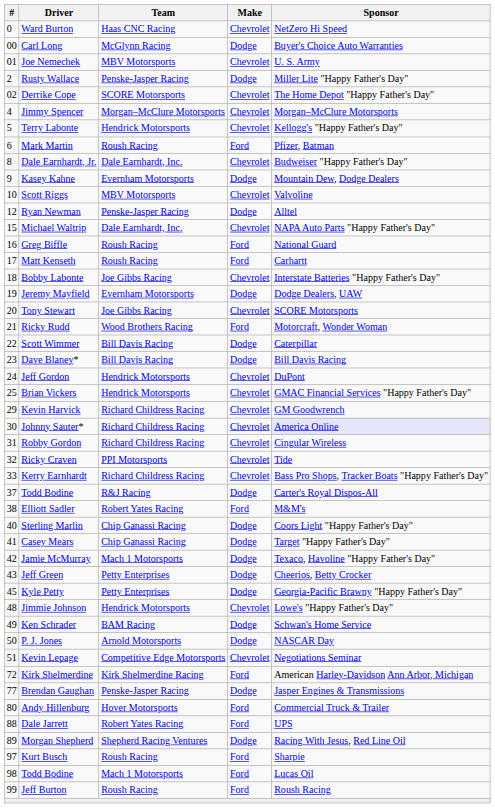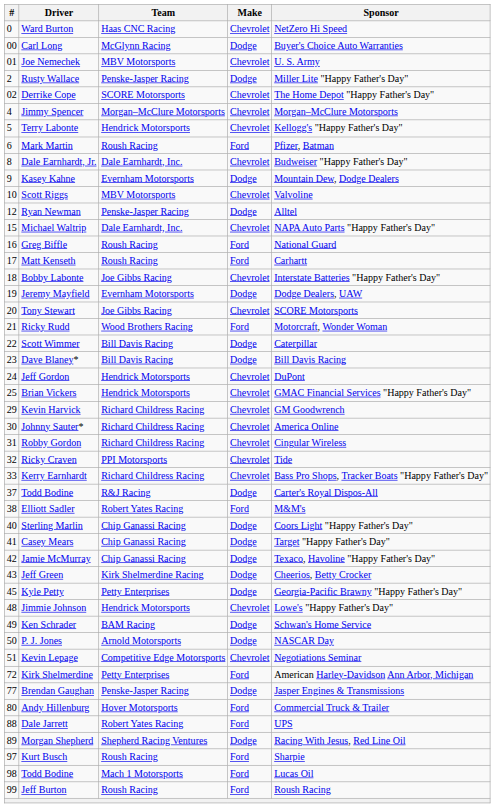 <table class="wikitable" style="font-size:95%">
 <tr>
 <th>#</th>
 <th>Driver</th>
 <th>Team</th>
 <th>Make</th>
 <th>Sponsor</th>
 </tr>
 <tr>
 <td>0</td>
 <td><a href='#'>Ward Burton</a></td>
 <td><a href='#'>Haas CNC Racing</a></td>
 <td><a href='#'>Chevrolet</a></td>
 <td><a href='#'>NetZero Hi Speed</a></td>
 </tr>
 <tr>
 <td>00</td>
 <td><a href='#'>Carl Long</a></td>
 <td><a href='#'>McGlynn Racing</a></td>
 <td><a href='#'>Dodge</a></td>
 <td><a href='#'>Buyer's Choice Auto Warranties</a></td>
 </tr>
 <tr>
 <td>01</td>
 <td><a href='#'>Joe Nemechek</a></td>
 <td><a href='#'>MBV Motorsports</a></td>
 <td><a href='#'>Chevrolet</a></td>
 <td><a href='#'>U. S. Army</a></td>
 </tr>
 <tr>
 <td>2</td>
 <td><a href='#'>Rusty Wallace</a></td>
 <td><a href='#'>Penske-Jasper Racing</a></td>
 <td><a href='#'>Dodge</a></td>
 <td><a href='#'>Miller Lite</a> "Happy Father's Day"</td>
 </tr>
 <tr>
 <td>02</td>
 <td><a href='#'>Derrike Cope</a></td>
 <td><a href='#'>SCORE Motorsports</a></td>
 <td><a href='#'>Chevrolet</a></td>
 <td><a href='#'>The Home Depot</a> "Happy Father's Day"</td>
 </tr>
 <tr>
 <td>4</td>
 <td><a href='#'>Jimmy Spencer</a></td>
 <td><a href='#'>Morgan–McClure Motorsports</a></td>
 <td><a href='#'>Chevrolet</a></td>
 <td><a href='#'>Morgan–McClure Motorsports</a></td>
 </tr>
 <tr>
 <td>5</td>
 <td><a href='#'>Terry Labonte</a></td>
 <td><a href='#'>Hendrick Motorsports</a></td>
 <td><a href='#'>Chevrolet</a></td>
 <td><a href='#'>Kellogg's</a> "Happy Father's Day"</td>
 </tr>
 <tr>
 <td>6</td>
 <td><a href='#'>Mark Martin</a></td>
 <td><a href='#'>Roush Racing</a></td>
 <td><a href='#'>Ford</a></td>
 <td><a href='#'>Pfizer</a>, <a href='#'>Batman</a></td>
 </tr>
 <tr>
 <td>8</td>
 <td><a href='#'>Dale Earnhardt, Jr.</a></td>
 <td><a href='#'>Dale Earnhardt, Inc.</a></td>
 <td><a href='#'>Chevrolet</a></td>
 <td><a href='#'>Budweiser</a> "Happy Father's Day"</td>
 </tr>
 <tr>
 <td>9</td>
 <td><a href='#'>Kasey Kahne</a></td>
 <td><a href='#'>Evernham Motorsports</a></td>
 <td><a href='#'>Dodge</a></td>
 <td><a href='#'>Mountain Dew</a>, <a href='#'>Dodge Dealers</a></td>
 </tr>
 <tr>
 <td>10</td>
 <td><a href='#'>Scott Riggs</a></td>
 <td><a href='#'>MBV Motorsports</a></td>
 <td><a href='#'>Chevrolet</a></td>
 <td><a href='#'>Valvoline</a></td>
 </tr>
 <tr>
 <td>12</td>
 <td><a href='#'>Ryan Newman</a></td>
 <td><a href='#'>Penske-Jasper Racing</a></td>
 <td><a href='#'>Dodge</a></td>
 <td><a href='#'>Alltel</a></td>
 </tr>
 <tr>
 <td>15</td>
 <td><a href='#'>Michael Waltrip</a></td>
 <td><a href='#'>Dale Earnhardt, Inc.</a></td>
 <td><a href='#'>Chevrolet</a></td>
 <td><a href='#'>NAPA Auto Parts</a> "Happy Father's Day"</td>
 </tr>
 <tr>
 <td>16</td>
 <td><a href='#'>Greg Biffle</a></td>
 <td><a href='#'>Roush Racing</a></td>
 <td><a href='#'>Ford</a></td>
 <td><a href='#'>National Guard</a></td>
 </tr>
 <tr>
 <td>17</td>
 <td><a href='#'>Matt Kenseth</a></td>
 <td><a href='#'>Roush Racing</a></td>
 <td><a href='#'>Ford</a></td>
 <td><a href='#'>Carhartt</a></td>
 </tr>
 <tr>
 <td>18</td>
 <td><a href='#'>Bobby Labonte</a></td>
 <td><a href='#'>Joe Gibbs Racing</a></td>
 <td><a href='#'>Chevrolet</a></td>
 <td><a href='#'>Interstate Batteries</a> "Happy Father's Day"</td>
 </tr>
 <tr>
 <td>19</td>
 <td><a href='#'>Jeremy Mayfield</a></td>
 <td><a href='#'>Evernham Motorsports</a></td>
 <td><a href='#'>Dodge</a></td>
 <td><a href='#'>Dodge Dealers</a>, <a href='#'>UAW</a></td>
 </tr>
 <tr>
 <td>20</td>
 <td><a href='#'>Tony Stewart</a></td>
 <td><a href='#'>Joe Gibbs Racing</a></td>
 <td><a href='#'>Chevrolet</a></td>
 <td><a href='#'>SCORE Motorsports</a></td>
 </tr>
 <tr>
 <td>21</td>
 <td><a href='#'>Ricky Rudd</a></td>
 <td><a href='#'>Wood Brothers Racing</a></td>
 <td><a href='#'>Ford</a></td>
 <td><a href='#'>Motorcraft</a>, <a href='#'>Wonder Woman</a></td>
 </tr>
 <tr>
 <td>22</td>
 <td><a href='#'>Scott Wimmer</a></td>
 <td><a href='#'>Bill Davis Racing</a></td>
 <td><a href='#'>Dodge</a></td>
 <td><a href='#'>Caterpillar</a></td>
 </tr>
 <tr>
 <td>23</td>
 <td><a href='#'>Dave Blaney</a>*</td>
 <td><a href='#'>Bill Davis Racing</a></td>
 <td><a href='#'>Dodge</a></td>
 <td><a href='#'>Bill Davis Racing</a></td>
 </tr>
 <tr>
 <td>24</td>
 <td><a href='#'>Jeff Gordon</a></td>
 <td><a href='#'>Hendrick Motorsports</a></td>
 <td><a href='#'>Chevrolet</a></td>
 <td><a href='#'>DuPont</a></td>
 </tr>
 <tr>
 <td>25</td>
 <td><a href='#'>Brian Vickers</a></td>
 <td><a href='#'>Hendrick Motorsports</a></td>
 <td><a href='#'>Chevrolet</a></td>
 <td><a href='#'>GMAC Financial Services</a> "Happy Father's Day"</td>
 </tr>
 <tr>
 <td>29</td>
 <td><a href='#'>Kevin Harvick</a></td>
 <td><a href='#'>Richard Childress Racing</a></td>
 <td><a href='#'>Chevrolet</a></td>
 <td><a href='#'>GM Goodwrench</a></td>
 </tr>
 <tr>
 <td>30</td>
 <td><a href='#'>Johnny Sauter</a>*</td>
 <td><a href='#'>Richard Childress Racing</a></td>
 <td><a href='#'>Chevrolet</a></td>
-<td style="background: lavender;"><a href='#'>America Online</a></td>
+<td><a href='#'>America Online</a></td>
 </tr>
 <tr>
 <td>31</td>
 <td><a href='#'>Robby Gordon</a></td>
 <td><a href='#'>Richard Childress Racing</a></td>
 <td><a href='#'>Chevrolet</a></td>
 <td><a href='#'>Cingular Wireless</a></td>
 </tr>
 <tr>
 <td>32</td>
 <td><a href='#'>Ricky Craven</a></td>
 <td><a href='#'>PPI Motorsports</a></td>
 <td><a href='#'>Chevrolet</a></td>
 <td><a href='#'>Tide</a></td>
 </tr>
 <tr>
 <td>33</td>
 <td><a href='#'>Kerry Earnhardt</a></td>
 <td><a href='#'>Richard Childress Racing</a></td>
 <td><a href='#'>Chevrolet</a></td>
 <td><a href='#'>Bass Pro Shops</a>, <a href='#'>Tracker Boats</a> "Happy Father's Day"</td>
 </tr>
 <tr>
 <td>37</td>
 <td><a href='#'>Todd Bodine</a></td>
 <td><a href='#'>R&J Racing</a></td>
 <td><a href='#'>Dodge</a></td>
 <td><a href='#'>Carter's Royal Dispos-All</a></td>
 </tr>
 <tr>
 <td>38</td>
 <td><a href='#'>Elliott Sadler</a></td>
 <td><a href='#'>Robert Yates Racing</a></td>
 <td><a href='#'>Ford</a></td>
 <td><a href='#'>M&M's</a></td>
 </tr>
 <tr>
 <td>40</td>
 <td><a href='#'>Sterling Marlin</a></td>
 <td><a href='#'>Chip Ganassi Racing</a></td>
 <td><a href='#'>Dodge</a></td>
 <td><a href='#'>Coors Light</a> "Happy Father's Day"</td>
 </tr>
 <tr>
 <td>41</td>
 <td><a href='#'>Casey Mears</a></td>
 <td><a href='#'>Chip Ganassi Racing</a></td>
 <td><a href='#'>Dodge</a></td>
 <td><a href='#'>Target</a> "Happy Father's Day"</td>
 </tr>
 <tr>
 <td>42</td>
 <td><a href='#'>Jamie McMurray</a></td>
-<td><a href='#'>Mach 1 Motorsports</a></td>
+<td><a href='#'>Chip Ganassi Racing</a></td>
 <td><a href='#'>Dodge</a></td>
 <td><a href='#'>Texaco</a>, <a href='#'>Havoline</a> "Happy Father's Day"</td>
 </tr>
 <tr>
 <td>43</td>
 <td><a href='#'>Jeff Green</a></td>
-<td><a href='#'>Petty Enterprises</a></td>
+<td><a href='#'>Kirk Shelmerdine Racing</a></td>
 <td><a href='#'>Dodge</a></td>
 <td><a href='#'>Cheerios</a>, <a href='#'>Betty Crocker</a></td>
 </tr>
 <tr>
 <td>45</td>
 <td><a href='#'>Kyle Petty</a></td>
 <td><a href='#'>Petty Enterprises</a></td>
 <td><a href='#'>Dodge</a></td>
 <td><a href='#'>Georgia-Pacific Brawny</a> "Happy Father's Day"</td>
 </tr>
 <tr>
 <td>48</td>
 <td><a href='#'>Jimmie Johnson</a></td>
 <td><a href='#'>Hendrick Motorsports</a></td>
 <td><a href='#'>Chevrolet</a></td>
 <td><a href='#'>Lowe's</a> "Happy Father's Day"</td>
 </tr>
 <tr>
 <td>49</td>
 <td><a href='#'>Ken Schrader</a></td>
 <td><a href='#'>BAM Racing</a></td>
 <td><a href='#'>Dodge</a></td>
 <td><a href='#'>Schwan's Home Service</a></td>
 </tr>
 <tr>
 <td>50</td>
 <td><a href='#'>P. J. Jones</a></td>
 <td><a href='#'>Arnold Motorsports</a></td>
 <td><a href='#'>Dodge</a></td>
 <td><a href='#'>NASCAR Day</a></td>
 </tr>
 <tr>
 <td>51</td>
 <td><a href='#'>Kevin Lepage</a></td>
 <td><a href='#'>Competitive Edge Motorsports</a></td>
 <td><a href='#'>Chevrolet</a></td>
 <td><a href='#'>Negotiations Seminar</a></td>
 </tr>
 <tr>
 <td>72</td>
 <td><a href='#'>Kirk Shelmerdine</a></td>
-<td><a href='#'>Kirk Shelmerdine Racing</a></td>
+<td><a href='#'>Petty Enterprises</a></td>
 <td><a href='#'>Ford</a></td>
 <td>American <a href='#'>Harley-Davidson</a> <a href='#'>Ann Arbor, Michigan</a></td>
 </tr>
 <tr>
 <td>77</td>
 <td><a href='#'>Brendan Gaughan</a></td>
 <td><a href='#'>Penske-Jasper Racing</a></td>
 <td><a href='#'>Dodge</a></td>
 <td><a href='#'>Jasper Engines & Transmissions</a></td>
 </tr>
 <tr>
 <td>80</td>
 <td><a href='#'>Andy Hillenburg</a></td>
 <td><a href='#'>Hover Motorsports</a></td>
 <td><a href='#'>Ford</a></td>
 <td><a href='#'>Commercial Truck & Trailer</a></td>
 </tr>
 <tr>
 <td>88</td>
 <td><a href='#'>Dale Jarrett</a></td>
 <td><a href='#'>Robert Yates Racing</a></td>
 <td><a href='#'>Ford</a></td>
 <td><a href='#'>UPS</a></td>
 </tr>
 <tr>
 <td>89</td>
 <td><a href='#'>Morgan Shepherd</a></td>
 <td><a href='#'>Shepherd Racing Ventures</a></td>
 <td><a href='#'>Dodge</a></td>
 <td><a href='#'>Racing With Jesus</a>, <a href='#'>Red Line Oil</a></td>
 </tr>
 <tr>
 <td>97</td>
 <td><a href='#'>Kurt Busch</a></td>
 <td><a href='#'>Roush Racing</a></td>
 <td><a href='#'>Ford</a></td>
 <td><a href='#'>Sharpie</a></td>
 </tr>
 <tr>
 <td>98</td>
 <td><a href='#'>Todd Bodine</a></td>
 <td><a href='#'>Mach 1 Motorsports</a></td>
 <td><a href='#'>Ford</a></td>
 <td><a href='#'>Lucas Oil</a></td>
 </tr>
 <tr>
 <td>99</td>
 <td><a href='#'>Jeff Burton</a></td>
 <td><a href='#'>Roush Racing</a></td>
 <td><a href='#'>Ford</a></td>
 <td><a href='#'>Roush Racing</a></td>
 </tr>
 <tr>
 <th colspan="5"></th>
 </tr>
 </table>
